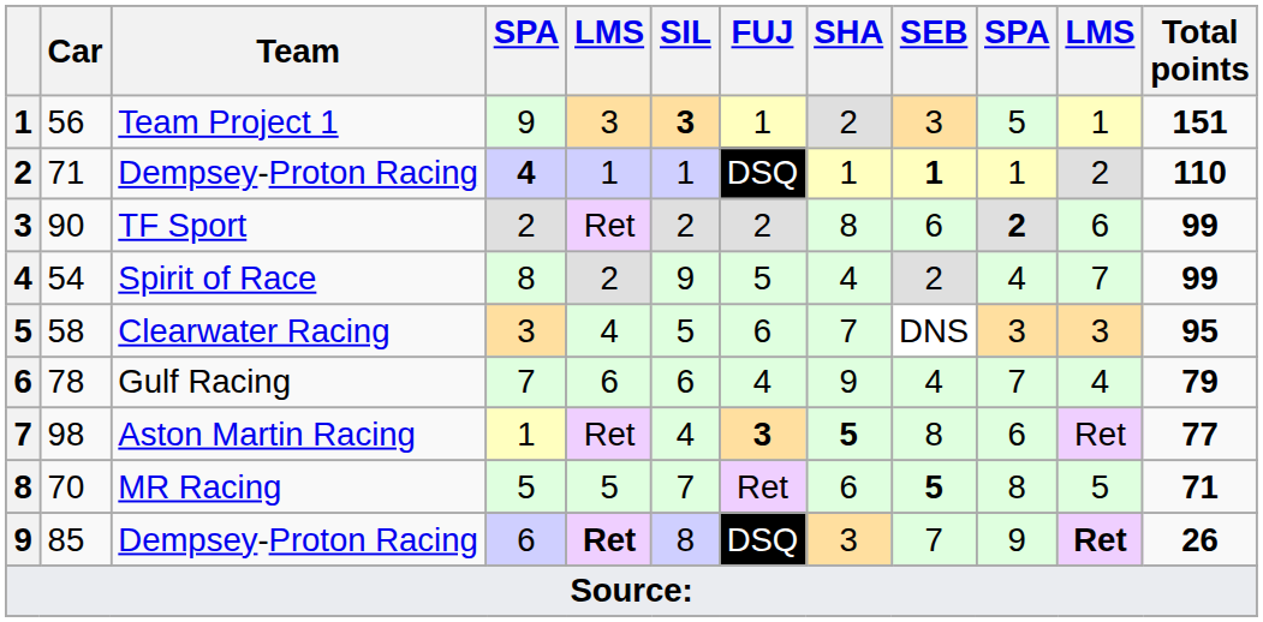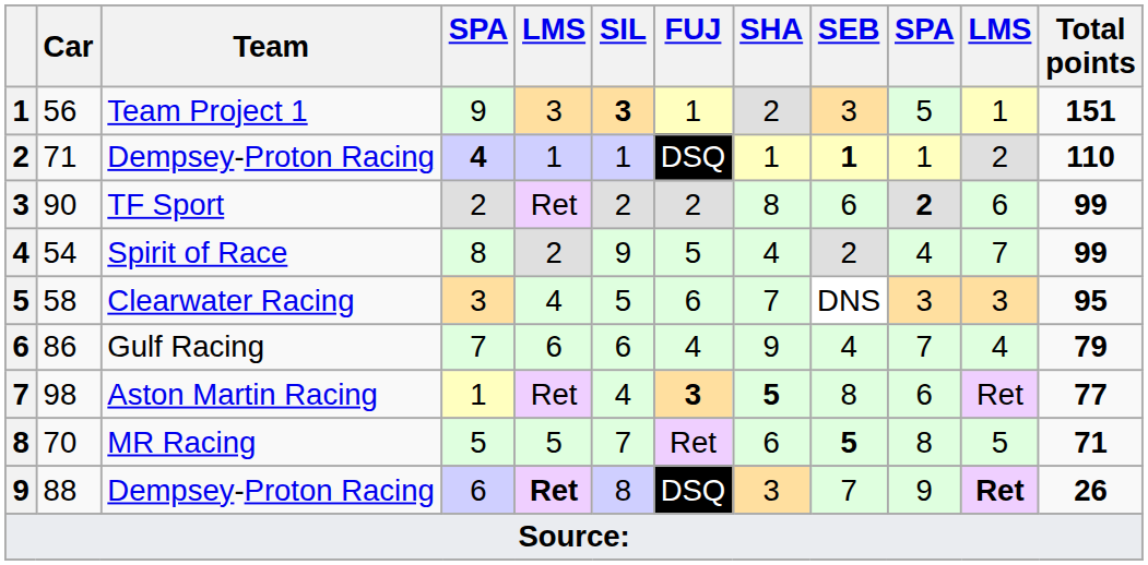 <table class="wikitable" style="font-size: 90%; text-align:center;">
 <tr valign="top">
 <th valign=middle></th>
 <th valign=middle>Car</th>
 <th valign=middle>Team</th>
 <th><a href='#'>SPA</a><br></th>
 <th><a href='#'>LMS</a><br></th>
 <th><a href='#'>SIL</a><br></th>
 <th><a href='#'>FUJ</a><br></th>
 <th><a href='#'>SHA</a><br></th>
 <th><a href='#'>SEB</a><br></th>
 <th><a href='#'>SPA</a><br></th>
 <th><a href='#'>LMS</a><br></th>
 <th valign=middle>Total<br>points</th>
 </tr>
 <tr>
 <th>1</th>
 <td align=left>56</td>
 <td align=left> <a href='#'>Team Project 1</a></td>
 <td style="background:#DFFFDF;">9</td>
 <td style="background:#FFDF9F;">3</td>
 <td style="background:#FFDF9F;"><strong>3</strong></td>
 <td style="background:#FFFFBF;">1</td>
 <td style="background:#DFDFDF;">2</td>
 <td style="background:#FFDF9F;">3</td>
 <td style="background:#DFFFDF;">5</td>
 <td style="background:#FFFFBF;">1</td>
 <td><strong>151</strong></td>
 </tr>
 <tr>
 <th>2</th>
 <td align=left>71</td>
 <td align=left> <a href='#'>Dempsey</a>-<a href='#'>Proton Racing</a></td>
 <td style="background:#CFCFFF;"><strong>4</strong></td>
 <td style="background:#CFCFFF;">1</td>
 <td style="background:#CFCFFF;">1</td>
 <td style="background-color:#000000; color:white">DSQ</td>
 <td style="background:#FFFFBF;">1</td>
 <td style="background:#FFFFBF;"><strong>1</strong></td>
 <td style="background:#FFFFBF;">1</td>
 <td style="background:#DFDFDF;">2</td>
 <td><strong>110</strong></td>
 </tr>
 <tr>
 <th>3</th>
 <td align=left>90</td>
 <td align=left> <a href='#'>TF Sport</a></td>
 <td style="background:#DFDFDF;">2</td>
 <td style="background:#EFCFFF;">Ret</td>
 <td style="background:#DFDFDF;">2</td>
 <td style="background:#DFDFDF;">2</td>
 <td style="background:#DFFFDF;">8</td>
 <td style="background:#DFFFDF;">6</td>
 <td style="background:#DFDFDF;"><strong>2</strong></td>
 <td style="background:#DFFFDF;">6</td>
 <td><strong>99</strong></td>
 </tr>
 <tr>
 <th>4</th>
 <td align=left>54</td>
 <td align=left> <a href='#'>Spirit of Race</a></td>
 <td style="background:#DFFFDF;">8</td>
 <td style="background:#DFDFDF;">2</td>
 <td style="background:#DFFFDF;">9</td>
 <td style="background:#DFFFDF;">5</td>
 <td style="background:#DFFFDF;">4</td>
 <td style="background:#DFDFDF;">2</td>
 <td style="background:#DFFFDF;">4</td>
 <td style="background:#DFFFDF;">7</td>
 <td><strong>99</strong></td>
 </tr>
 <tr>
 <th>5</th>
 <td align=left>58</td>
 <td align=left> <a href='#'>Clearwater Racing</a></td>
 <td style="background:#FFDF9F;">3</td>
 <td style="background:#DFFFDF;">4</td>
 <td style="background:#DFFFDF;">5</td>
 <td style="background:#DFFFDF;">6</td>
 <td style="background:#DFFFDF;">7</td>
 <td style="background:#FFFFFF;">DNS</td>
 <td style="background:#FFDF9F;">3</td>
 <td style="background:#FFDF9F;">3</td>
 <td><strong>95</strong></td>
 </tr>
 <tr>
 <th>6</th>
-<td align=left>78</td>
+<td align=left>86</td>
 <td align=left> Gulf Racing</td>
 <td style="background:#DFFFDF;">7</td>
 <td style="background:#DFFFDF;">6</td>
 <td style="background:#DFFFDF;">6</td>
 <td style="background:#DFFFDF;">4</td>
 <td style="background:#DFFFDF;">9</td>
 <td style="background:#DFFFDF;">4</td>
 <td style="background:#DFFFDF;">7</td>
 <td style="background:#DFFFDF;">4</td>
 <td><strong>79</strong></td>
 </tr>
 <tr>
 <th>7</th>
 <td align=left>98</td>
 <td align=left> <a href='#'>Aston Martin Racing</a></td>
 <td style="background:#FFFFBF;">1</td>
 <td style="background:#EFCFFF;">Ret</td>
 <td style="background:#DFFFDF;">4</td>
 <td style="background:#FFDF9F;"><strong>3</strong></td>
 <td style="background:#DFFFDF;"><strong>5</strong></td>
 <td style="background:#DFFFDF;">8</td>
 <td style="background:#DFFFDF;">6</td>
 <td style="background:#EFCFFF;">Ret</td>
 <td><strong>77</strong></td>
 </tr>
 <tr>
 <th>8</th>
 <td align=left>70</td>
 <td align=left> <a href='#'>MR Racing</a></td>
 <td style="background:#DFFFDF;">5</td>
 <td style="background:#DFFFDF;">5</td>
 <td style="background:#DFFFDF;">7</td>
 <td style="background:#EFCFFF;">Ret</td>
 <td style="background:#DFFFDF;">6</td>
 <td style="background:#DFFFDF;"><strong>5</strong></td>
 <td style="background:#DFFFDF;">8</td>
 <td style="background:#DFFFDF;">5</td>
 <td><strong>71</strong></td>
 </tr>
 <tr>
 <th>9</th>
-<td align=left>85</td>
+<td align=left>88</td>
 <td align=left> <a href='#'>Dempsey</a>-<a href='#'>Proton Racing</a></td>
 <td style="background:#CFCFFF;">6</td>
 <td style="background:#EFCFFF;"><strong>Ret</strong></td>
 <td style="background:#CFCFFF;">8</td>
 <td style="background-color:#000000; color:white">DSQ</td>
 <td style="background:#FFDF9F;">3</td>
 <td style="background:#DFFFDF;">7</td>
 <td style="background:#DFFFDF;">9</td>
 <td style="background:#EFCFFF;"><strong>Ret</strong></td>
 <td><strong>26</strong></td>
 </tr>
 <tr class="sortbottom">
 <td colspan="12" style="background-color:#EAECF0;text-align:center"><strong>Source:</strong></td>
 </tr>
 </table>
